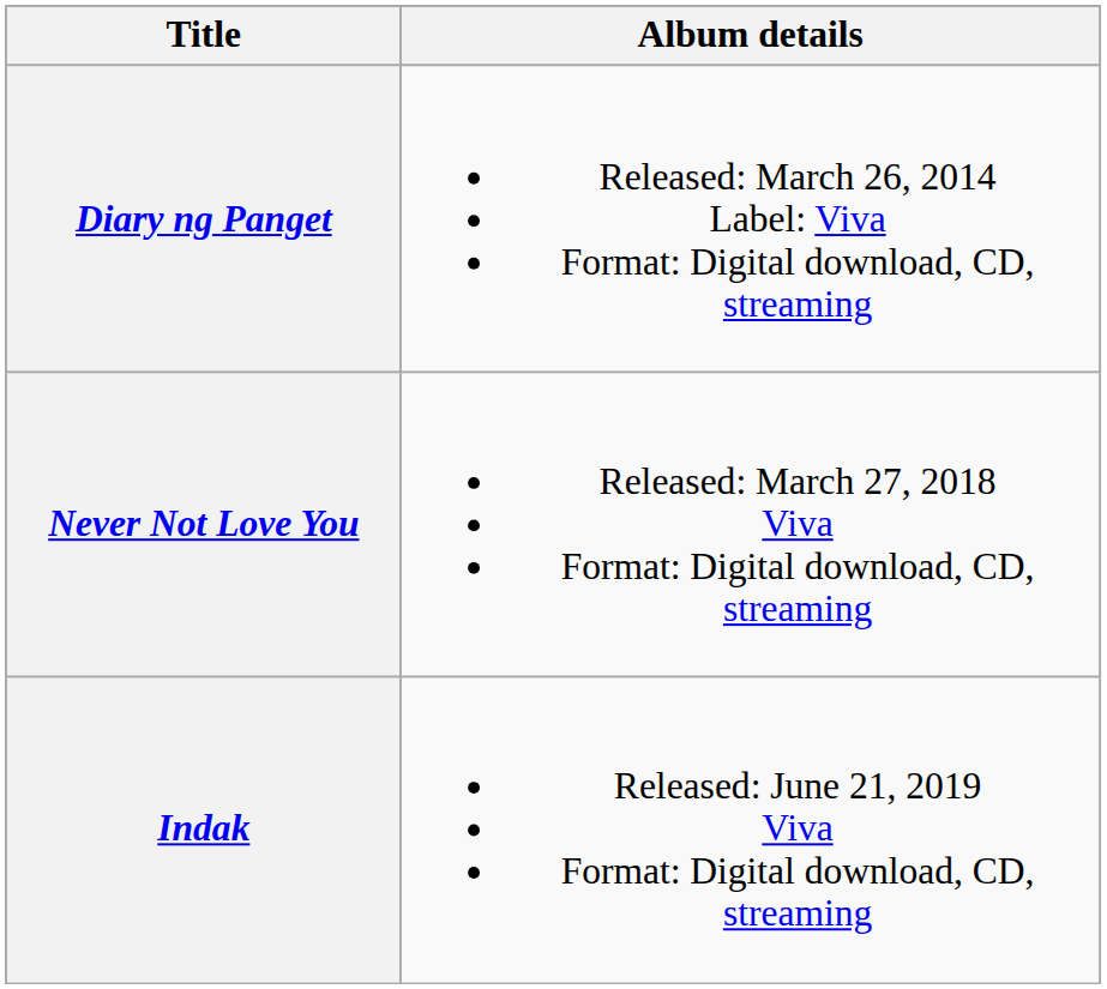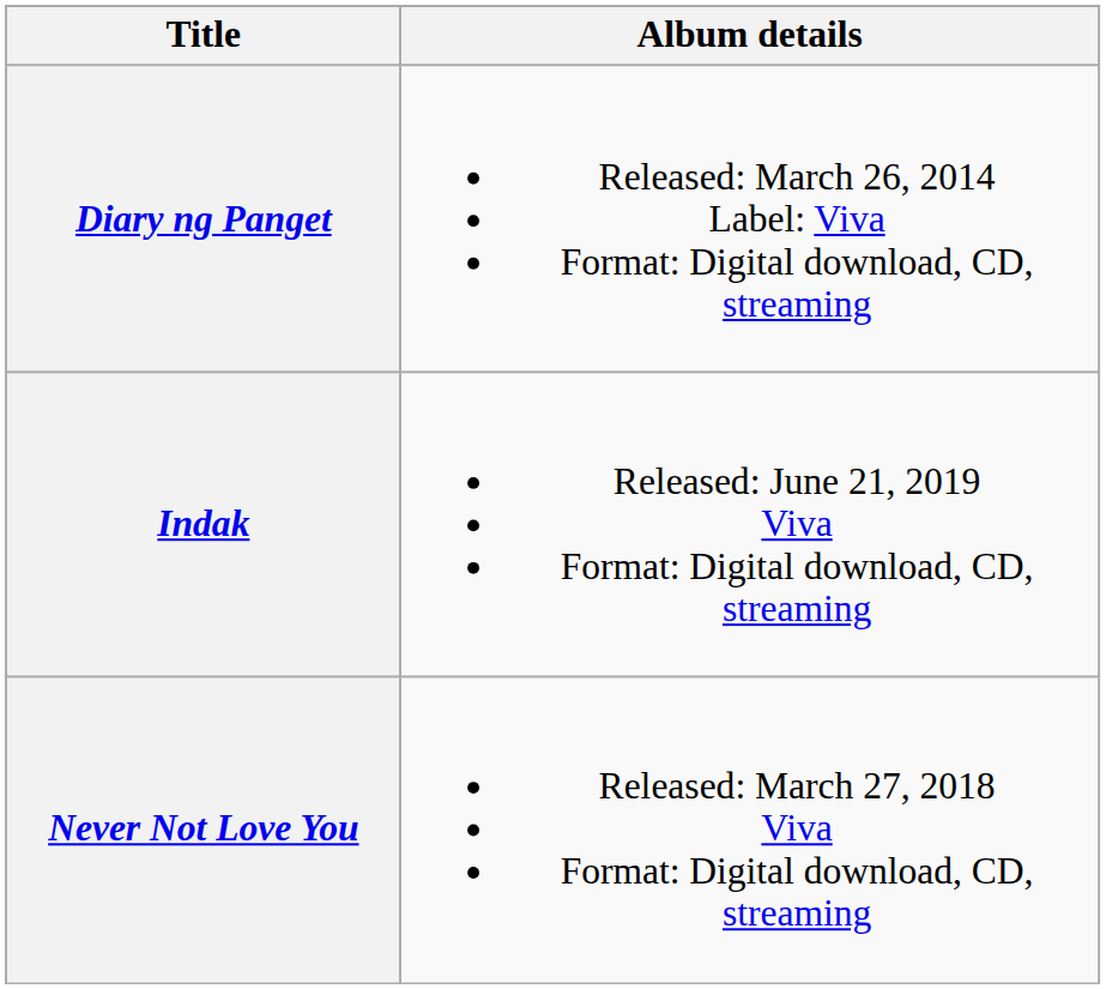 <table class="wikitable plainrowheaders" style="text-align:center;">
 <tr>
 <th scope="col" style="width:10em;">Title</th>
 <th scope="col" style="width:18em;">Album details</th>
 </tr>
 <tr>
 <th scope="row"><em><a href='#'>Diary ng Panget</a></em></th>
 <td><br><ul><li>Released: March 26, 2014 </li><li>Label: <a href='#'>Viva</a></li><li>Format: Digital download, CD, <a href='#'>streaming</a></li></ul></td>
 </tr>
 <tr>
+<th scope="row"><em><a href='#'>Indak</a></em></th>
+<td><br><ul><li>Released: June 21, 2019 </li><li><a href='#'>Viva</a></li><li>Format: Digital download, CD, <a href='#'>streaming</a></li></ul></td>
+</tr>
+<tr>
 <th scope="row"><em><a href='#'>Never Not Love You</a></em></th>
 <td><br><ul><li>Released: March 27, 2018 </li><li><a href='#'>Viva</a></li><li>Format: Digital download, CD, <a href='#'>streaming</a></li></ul></td>
 </tr>
-<tr>
-<th scope="row"><em><a href='#'>Indak</a></em></th>
-<td><br><ul><li>Released: June 21, 2019 </li><li><a href='#'>Viva</a></li><li>Format: Digital download, CD, <a href='#'>streaming</a></li></ul></td>
-</tr>
 </table>
